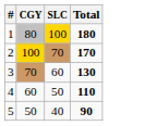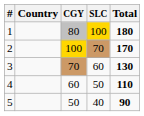 <table class="wikitable" style="text-align:center;">
 <tr>
 <th>#</th>
+<th>Country</th>
 <th><small>CGY</small></th>
 <th><small>SLC</small></th>
 <th>Total</th>
 </tr>
 <tr>
 <td>1</td>
+<td align=left></td>
 <td bgcolor=silver>80</td>
 <td bgcolor=gold>100</td>
 <td><strong>180</strong></td>
 </tr>
 <tr>
 <td>2</td>
+<td align=left></td>
 <td bgcolor=gold>100</td>
 <td bgcolor=cc9966>70</td>
 <td><strong>170</strong></td>
 </tr>
 <tr>
 <td>3</td>
+<td align=left></td>
 <td bgcolor=cc9966>70</td>
 <td>60</td>
 <td><strong>130</strong></td>
 </tr>
 <tr>
 <td>4</td>
+<td align=left></td>
 <td>60</td>
 <td>50</td>
 <td><strong>110</strong></td>
 </tr>
 <tr>
 <td>5</td>
+<td align=left></td>
 <td>50</td>
 <td>40</td>
 <td><strong>90</strong></td>
 </tr>
 </table>
